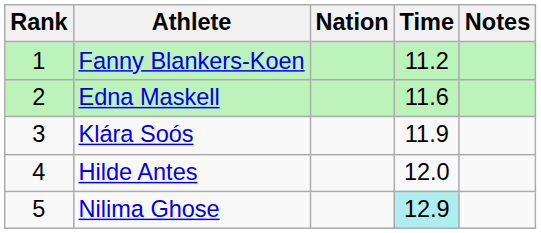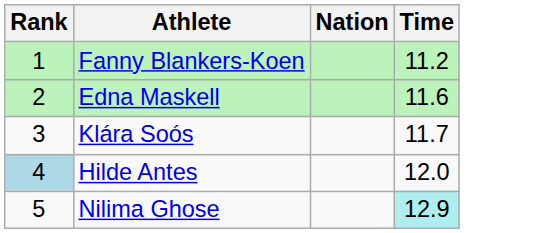 <table class="wikitable sortable" style="text-align:center">
 <tr>
 <th>Rank</th>
 <th>Athlete</th>
 <th>Nation</th>
 <th>Time</th>
-<th>Notes</th>
 </tr>
 <tr bgcolor=bbf3bb>
 <td>1</td>
 <td align="left"><a href='#'>Fanny Blankers-Koen</a></td>
 <td align="left"></td>
 <td>11.2</td>
-<td></td>
 </tr>
 <tr bgcolor=bbf3bb>
 <td>2</td>
 <td align="left"><a href='#'>Edna Maskell</a></td>
 <td align="left"></td>
 <td>11.6</td>
-<td></td>
 </tr>
 <tr>
 <td>3</td>
 <td align="left"><a href='#'>Klára Soós</a></td>
 <td align="left"></td>
-<td>11.9</td>
-<td></td>
+<td>11.7</td>
 </tr>
 <tr>
-<td>4</td>
+<td style="background: lightblue;">4</td>
 <td align="left"><a href='#'>Hilde Antes</a></td>
 <td align="left"></td>
 <td>12.0</td>
-<td></td>
 </tr>
 <tr>
 <td>5</td>
 <td align="left"><a href='#'>Nilima Ghose</a></td>
 <td align="left"></td>
 <td style="background: paleturquoise;">12.9</td>
-<td></td>
 </tr>
 </table>
